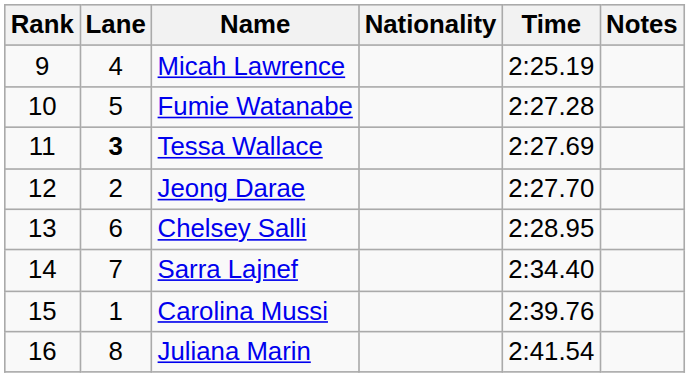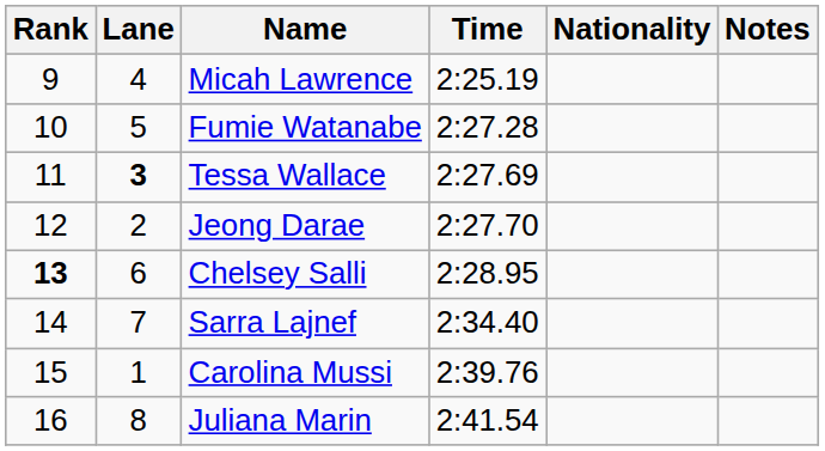 <table class="wikitable sortable" style="text-align:center">
 <tr>
 <th>Rank</th>
 <th>Lane</th>
 <th>Name</th>
+<th>Time</th>
 <th>Nationality</th>
-<th>Time</th>
 <th>Notes</th>
 </tr>
 <tr>
 <td>9</td>
 <td>4</td>
 <td align=left><a href='#'>Micah Lawrence</a></td>
+<td>2:25.19</td>
 <td align=left></td>
-<td>2:25.19</td>
 <td></td>
 </tr>
 <tr>
 <td>10</td>
 <td>5</td>
 <td align=left><a href='#'>Fumie Watanabe</a></td>
+<td>2:27.28</td>
 <td align=left></td>
-<td>2:27.28</td>
 <td></td>
 </tr>
 <tr>
 <td>11</td>
 <td><strong>3</strong></td>
 <td align=left><a href='#'>Tessa Wallace</a></td>
+<td>2:27.69</td>
 <td align=left></td>
-<td>2:27.69</td>
 <td></td>
 </tr>
 <tr>
 <td>12</td>
 <td>2</td>
 <td align=left><a href='#'>Jeong Darae</a></td>
+<td>2:27.70</td>
 <td align=left></td>
-<td>2:27.70</td>
 <td></td>
 </tr>
 <tr>
-<td>13</td>
+<td><strong>13</strong></td>
 <td>6</td>
 <td align=left><a href='#'>Chelsey Salli</a></td>
+<td>2:28.95</td>
 <td align=left></td>
-<td>2:28.95</td>
 <td></td>
 </tr>
 <tr>
 <td>14</td>
 <td>7</td>
 <td align=left><a href='#'>Sarra Lajnef</a></td>
+<td>2:34.40</td>
 <td align=left></td>
-<td>2:34.40</td>
 <td></td>
 </tr>
 <tr>
 <td>15</td>
 <td>1</td>
 <td align=left><a href='#'>Carolina Mussi</a></td>
+<td>2:39.76</td>
 <td align=left></td>
-<td>2:39.76</td>
 <td></td>
 </tr>
 <tr>
 <td>16</td>
 <td>8</td>
 <td align=left><a href='#'>Juliana Marin</a></td>
+<td>2:41.54</td>
 <td align=left></td>
-<td>2:41.54</td>
 <td></td>
 </tr>
 </table>
